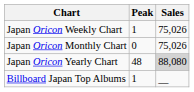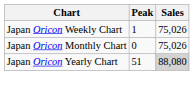 <table class="wikitable sortable">
 <tr>
 <th>Chart</th>
 <th>Peak</th>
 <th>Sales</th>
 </tr>
 <tr>
 <td>Japan <em><a href='#'>Oricon</a></em> Weekly Chart</td>
 <td>1</td>
 <td>75,026</td>
 </tr>
 <tr>
 <td>Japan <em><a href='#'>Oricon</a></em> Monthly Chart</td>
 <td>0</td>
 <td>75,026</td>
 </tr>
 <tr>
 <td>Japan <em><a href='#'>Oricon</a></em> Yearly Chart</td>
-<td>48</td>
+<td>51</td>
 <td style="background: lightgrey;">88,080</td>
 </tr>
-<tr>
-<td><a href='#'>Billboard</a> Japan Top Albums</td>
-<td>1</td>
-<td>__</td>
-</tr>
 </table>
